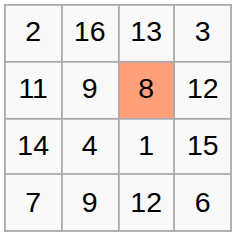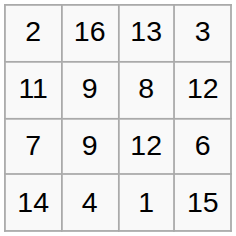 <table class="wikitable" style="margin-left:auto;margin-right:auto;text-align:center;width:8em;height:8em;table-layout:fixed;">
 <tr>
 <td>2</td>
 <td>16</td>
 <td>13</td>
 <td>3</td>
 </tr>
 <tr>
 <td>11</td>
 <td>9</td>
-<td style="background: lightsalmon;">8</td>
+<td>8</td>
 <td>12</td>
+</tr>
+<tr>
+<td>7</td>
+<td>9</td>
+<td>12</td>
+<td>6</td>
 </tr>
 <tr>
 <td>14</td>
 <td>4</td>
 <td>1</td>
 <td>15</td>
 </tr>
-<tr>
-<td>7</td>
-<td>9</td>
-<td>12</td>
-<td>6</td>
-</tr>
 </table>
